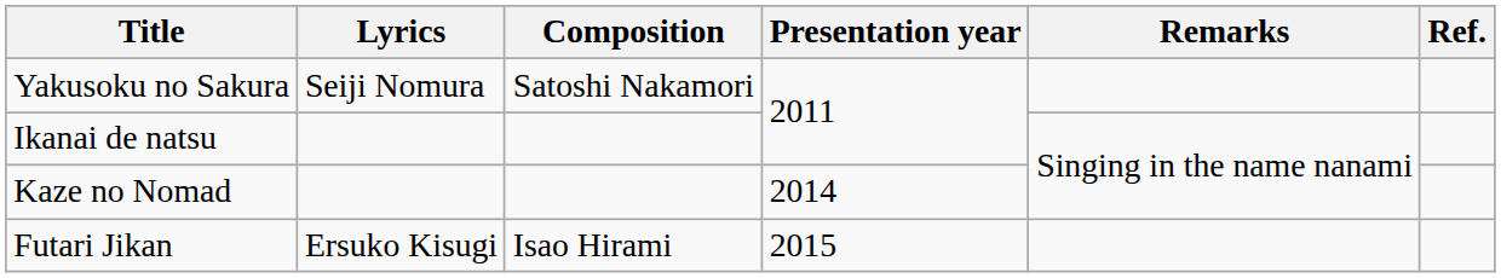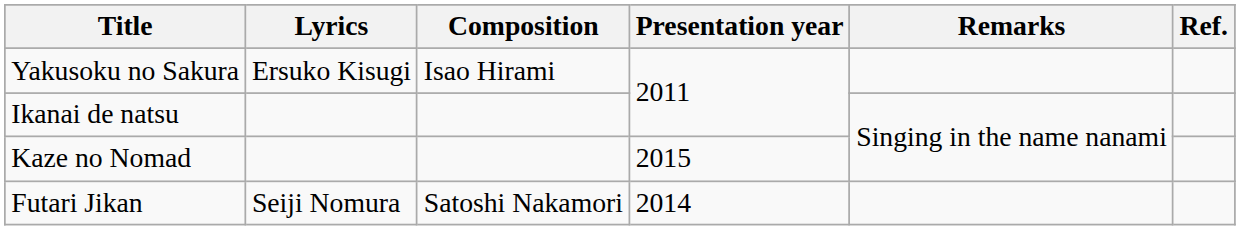 <table class="wikitable">
 <tr>
 <th>Title</th>
 <th>Lyrics</th>
 <th>Composition</th>
 <th>Presentation year</th>
 <th>Remarks</th>
 <th>Ref.</th>
 </tr>
 <tr>
 <td>Yakusoku no Sakura</td>
-<td>Seiji Nomura</td>
-<td>Satoshi Nakamori</td>
+<td>Ersuko Kisugi</td>
+<td>Isao Hirami</td>
 <td rowspan="2">2011</td>
 <td></td>
 <td></td>
 </tr>
 <tr>
 <td>Ikanai de natsu</td>
 <td></td>
 <td></td>
 <td rowspan="2">Singing in the name nanami</td>
 <td></td>
 </tr>
 <tr>
 <td>Kaze no Nomad</td>
 <td></td>
 <td></td>
-<td>2014</td>
+<td>2015</td>
 <td></td>
 </tr>
 <tr>
 <td>Futari Jikan</td>
-<td>Ersuko Kisugi</td>
-<td>Isao Hirami</td>
-<td>2015</td>
+<td>Seiji Nomura</td>
+<td>Satoshi Nakamori</td>
+<td>2014</td>
 <td></td>
 <td></td>
 </tr>
 </table>
